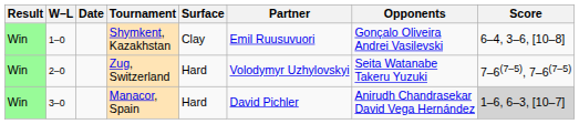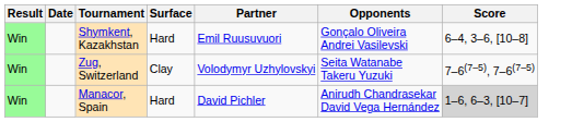 <table class="sortable wikitable nowrap">
 <tr>
 <th>Result</th>
-<th class=unsortable>W–L</th>
 <th>Date</th>
 <th>Tournament</th>
 <th>Surface</th>
 <th>Partner</th>
 <th>Opponents</th>
 <th class=unsortable>Score</th>
 </tr>
 <tr>
 <td bgcolor=98FB98>Win</td>
-<td><small>1–0</small></td>
 <td><a href='#'></a></td>
 <td style=background:moccasin><a href='#'>Shymkent</a>, <br> Kazakhstan</td>
-<td>Clay</td>
+<td>Hard</td>
 <td> <a href='#'>Emil Ruusuvuori</a></td>
 <td> <a href='#'>Gonçalo Oliveira</a><br> <a href='#'>Andrei Vasilevski</a></td>
 <td>6–4, 3–6, [10–8]</td>
 </tr>
 <tr>
 <td bgcolor=98FB98>Win</td>
-<td><small>2–0</small></td>
 <td><a href='#'></a></td>
 <td style=background:moccasin><a href='#'>Zug</a>, <br> Switzerland</td>
-<td>Hard</td>
+<td>Clay</td>
 <td> <a href='#'>Volodymyr Uzhylovskyi</a></td>
 <td> <a href='#'>Seita Watanabe</a><br> <a href='#'>Takeru Yuzuki</a></td>
 <td>7–6<sup>(7–5)</sup>, 7–6<sup>(7–5)</sup></td>
 </tr>
 <tr>
 <td bgcolor=98FB98>Win</td>
-<td><small>3–0</small></td>
 <td><a href='#'></a></td>
 <td style=background:moccasin><a href='#'>Manacor</a>, <br> Spain</td>
 <td>Hard</td>
 <td> <a href='#'>David Pichler</a></td>
 <td> <a href='#'>Anirudh Chandrasekar</a><br> <a href='#'>David Vega Hernández</a></td>
 <td style="background: lightgrey;">1–6, 6–3, [10–7]</td>
 </tr>
 </table>
